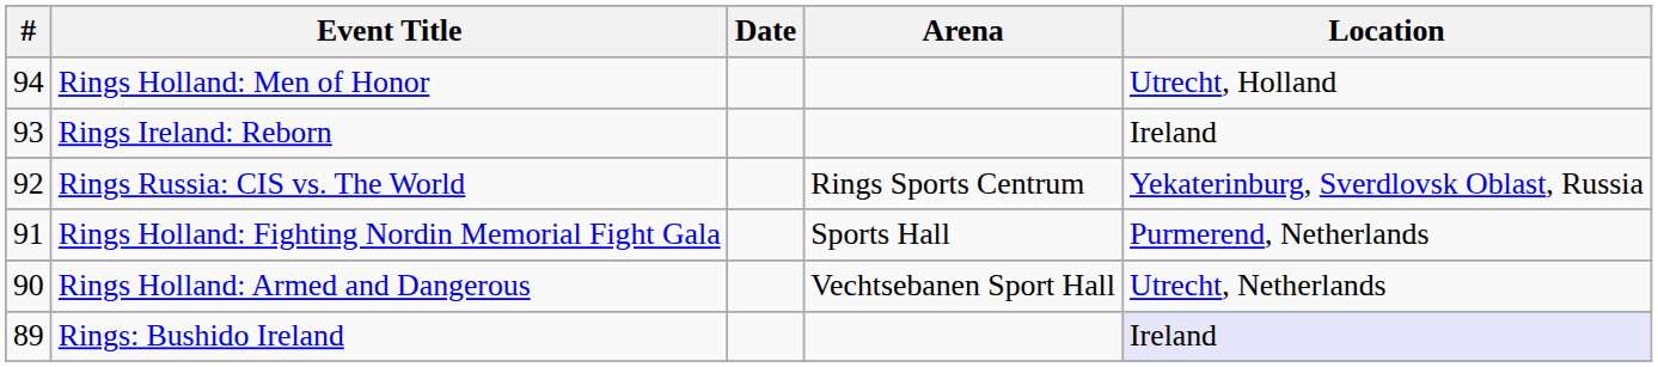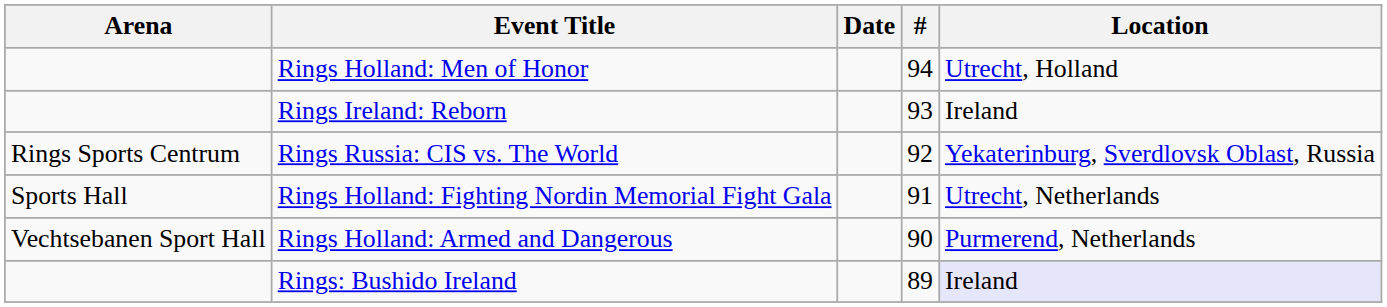 <table class="sortable wikitable succession-box" style="font-size:90%;">
 <tr>
-<th scope="col">#</th>
+<th scope="col">Arena</th>
 <th scope="col">Event Title</th>
 <th scope="col">Date</th>
-<th scope="col">Arena</th>
+<th scope="col">#</th>
 <th scope="col">Location</th>
 </tr>
 <tr>
-<td align=center>94</td>
+<td></td>
 <td><a href='#'>Rings Holland: Men of Honor</a></td>
 <td></td>
-<td></td>
+<td align=center>94</td>
 <td><a href='#'>Utrecht</a>, Holland</td>
 </tr>
 <tr>
-<td align=center>93</td>
+<td></td>
 <td><a href='#'>Rings Ireland: Reborn</a></td>
 <td></td>
-<td></td>
+<td align=center>93</td>
 <td>Ireland</td>
 </tr>
 <tr>
-<td align=center>92</td>
+<td>Rings Sports Centrum</td>
 <td><a href='#'>Rings Russia: CIS vs. The World</a></td>
 <td></td>
-<td>Rings Sports Centrum</td>
+<td align=center>92</td>
 <td><a href='#'>Yekaterinburg</a>, <a href='#'>Sverdlovsk Oblast</a>, Russia</td>
 </tr>
 <tr>
-<td align=center>91</td>
+<td>Sports Hall</td>
 <td><a href='#'>Rings Holland: Fighting Nordin Memorial Fight Gala</a></td>
 <td></td>
-<td>Sports Hall</td>
+<td align=center>91</td>
+<td><a href='#'>Utrecht</a>, Netherlands</td>
+</tr>
+<tr>
+<td>Vechtsebanen Sport Hall</td>
+<td><a href='#'>Rings Holland: Armed and Dangerous</a></td>
+<td></td>
+<td align=center>90</td>
 <td><a href='#'>Purmerend</a>, Netherlands</td>
 </tr>
 <tr>
-<td align=center>90</td>
-<td><a href='#'>Rings Holland: Armed and Dangerous</a></td>
 <td></td>
-<td>Vechtsebanen Sport Hall</td>
-<td><a href='#'>Utrecht</a>, Netherlands</td>
-</tr>
-<tr>
-<td align=center>89</td>
 <td><a href='#'>Rings: Bushido Ireland</a></td>
 <td></td>
-<td></td>
+<td align=center>89</td>
 <td style="background: lavender;">Ireland</td>
 </tr>
 </table>
